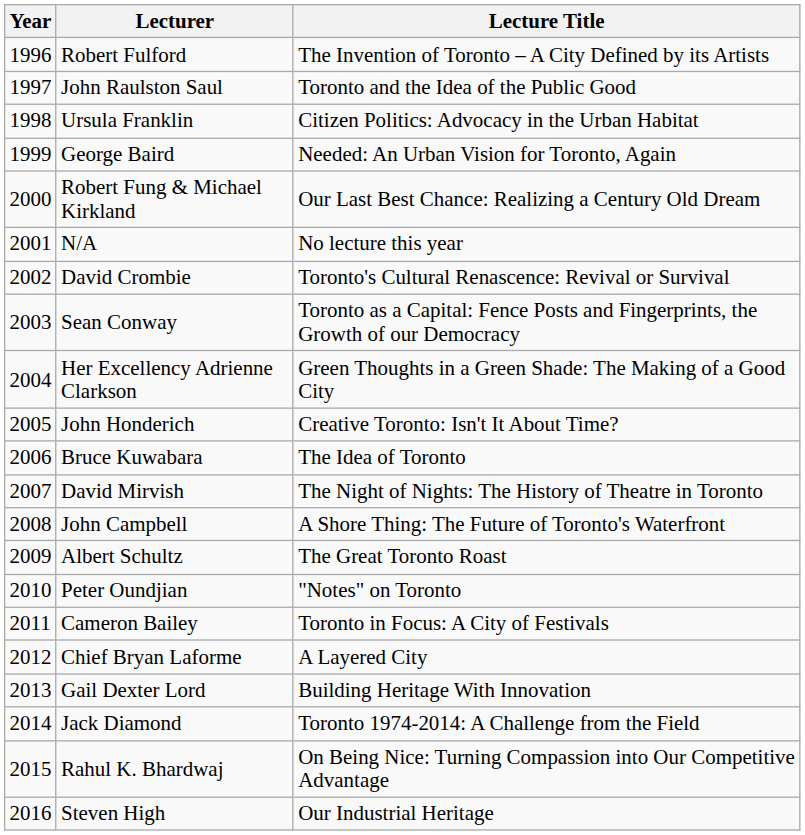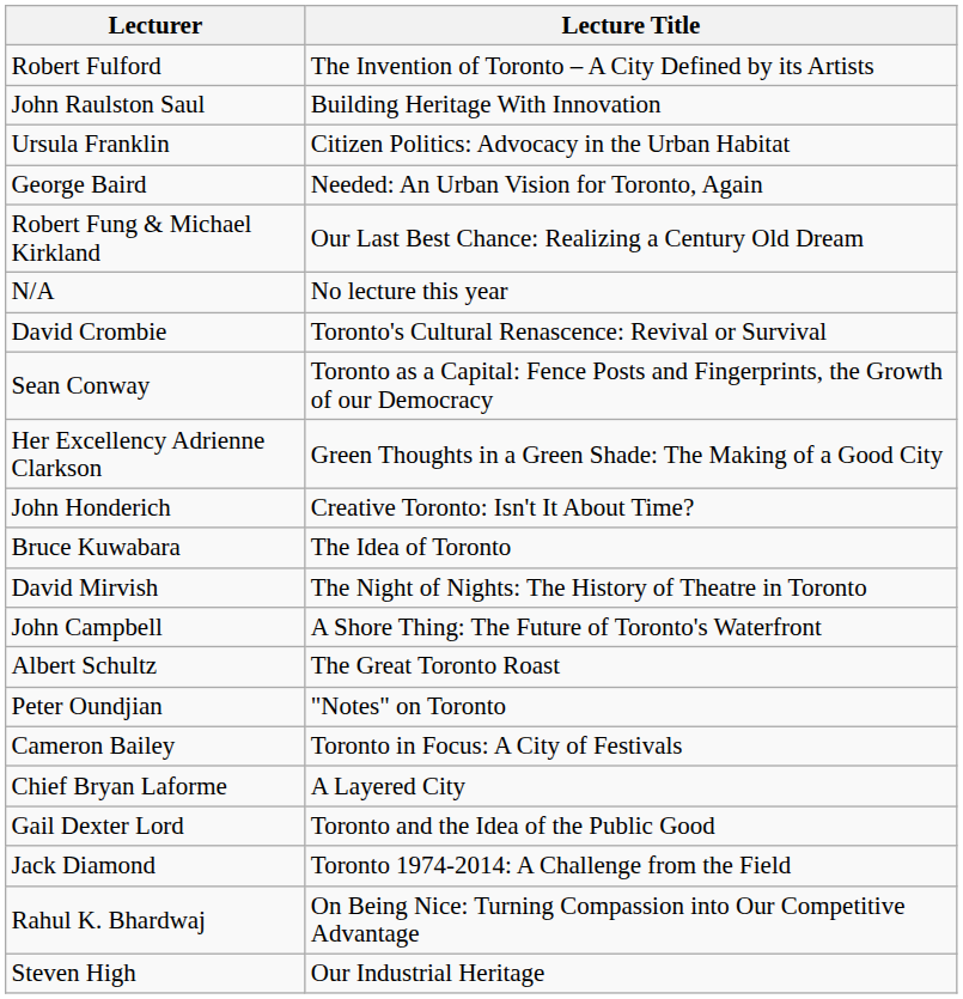 <table class="wikitable">
 <tr>
-<th>Year</th>
 <th>Lecturer</th>
 <th>Lecture Title</th>
 </tr>
 <tr>
-<td>1996</td>
 <td>Robert Fulford</td>
 <td>The Invention of Toronto – A City Defined by its Artists</td>
 </tr>
 <tr>
-<td>1997</td>
 <td>John Raulston Saul</td>
-<td>Toronto and the Idea of the Public Good</td>
+<td>Building Heritage With Innovation</td>
 </tr>
 <tr>
-<td>1998</td>
 <td>Ursula Franklin</td>
 <td>Citizen Politics: Advocacy in the Urban Habitat</td>
 </tr>
 <tr>
-<td>1999</td>
 <td>George Baird</td>
 <td>Needed: An Urban Vision for Toronto, Again</td>
 </tr>
 <tr>
-<td>2000</td>
 <td>Robert Fung & Michael Kirkland</td>
 <td>Our Last Best Chance: Realizing a Century Old Dream</td>
 </tr>
 <tr>
-<td>2001</td>
 <td>N/A</td>
 <td>No lecture this year</td>
 </tr>
 <tr>
-<td>2002</td>
 <td>David Crombie</td>
 <td>Toronto's Cultural Renascence: Revival or Survival</td>
 </tr>
 <tr>
-<td>2003</td>
 <td>Sean Conway</td>
 <td>Toronto as a Capital: Fence Posts and Fingerprints, the Growth of our Democracy</td>
 </tr>
 <tr>
-<td>2004</td>
 <td>Her Excellency Adrienne Clarkson</td>
 <td>Green Thoughts in a Green Shade: The Making of a Good City</td>
 </tr>
 <tr>
-<td>2005</td>
 <td>John Honderich</td>
 <td>Creative Toronto: Isn't It About Time?</td>
 </tr>
 <tr>
-<td>2006</td>
 <td>Bruce Kuwabara</td>
 <td>The Idea of Toronto</td>
 </tr>
 <tr>
-<td>2007</td>
 <td>David Mirvish</td>
 <td>The Night of Nights: The History of Theatre in Toronto</td>
 </tr>
 <tr>
-<td>2008</td>
 <td>John Campbell</td>
 <td>A Shore Thing: The Future of Toronto's Waterfront</td>
 </tr>
 <tr>
-<td>2009</td>
 <td>Albert Schultz</td>
 <td>The Great Toronto Roast</td>
 </tr>
 <tr>
-<td>2010</td>
 <td>Peter Oundjian</td>
 <td>"Notes" on Toronto</td>
 </tr>
 <tr>
-<td>2011</td>
 <td>Cameron Bailey</td>
 <td>Toronto in Focus: A City of Festivals</td>
 </tr>
 <tr>
-<td>2012</td>
 <td>Chief Bryan Laforme</td>
 <td>A Layered City</td>
 </tr>
 <tr>
-<td>2013</td>
 <td>Gail Dexter Lord</td>
-<td>Building Heritage With Innovation</td>
+<td>Toronto and the Idea of the Public Good</td>
 </tr>
 <tr>
-<td>2014</td>
 <td>Jack Diamond</td>
 <td>Toronto 1974-2014: A Challenge from the Field</td>
 </tr>
 <tr>
-<td>2015</td>
 <td>Rahul K. Bhardwaj</td>
 <td>On Being Nice: Turning Compassion into Our Competitive Advantage</td>
 </tr>
 <tr>
-<td>2016</td>
 <td>Steven High</td>
 <td>Our Industrial Heritage</td>
 </tr>
 </table>
